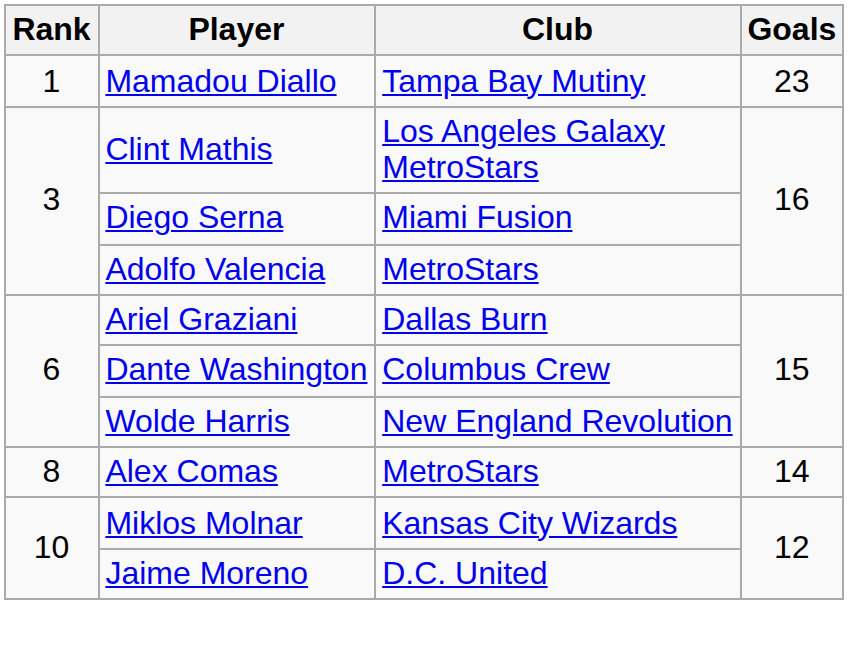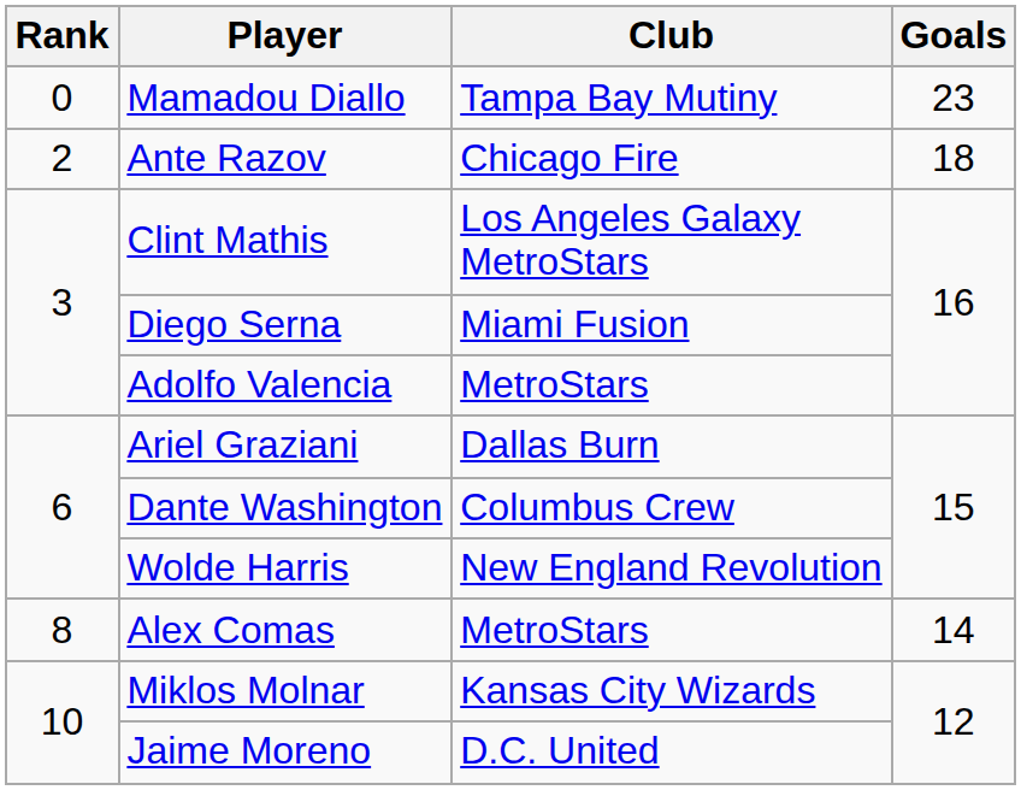 <table class="wikitable" style="text-align:center">
 <tr>
 <th>Rank</th>
 <th>Player</th>
 <th>Club</th>
 <th>Goals</th>
 </tr>
 <tr>
-<td>1</td>
+<td>0</td>
 <td align="left"> <a href='#'>Mamadou Diallo</a></td>
 <td align="left"><a href='#'>Tampa Bay Mutiny</a></td>
 <td>23</td>
+</tr>
+<tr>
+<td>2</td>
+<td align="left"> <a href='#'>Ante Razov</a></td>
+<td align="left"><a href='#'>Chicago Fire</a></td>
+<td>18</td>
 </tr>
 <tr>
 <td rowspan="3">3</td>
 <td align="left"> <a href='#'>Clint Mathis</a></td>
 <td align="left"><a href='#'>Los Angeles Galaxy</a> <br> <a href='#'>MetroStars</a></td>
 <td rowspan="3">16</td>
 </tr>
 <tr>
 <td align="left"> <a href='#'>Diego Serna</a></td>
 <td align="left"><a href='#'>Miami Fusion</a></td>
 </tr>
 <tr>
 <td align="left"> <a href='#'>Adolfo Valencia</a></td>
 <td align="left"><a href='#'>MetroStars</a></td>
 </tr>
 <tr>
 <td rowspan="3">6</td>
 <td align="left"> <a href='#'>Ariel Graziani</a></td>
 <td align="left"><a href='#'>Dallas Burn</a></td>
 <td rowspan="3">15</td>
 </tr>
 <tr>
 <td align="left"> <a href='#'>Dante Washington</a></td>
 <td align="left"><a href='#'>Columbus Crew</a></td>
 </tr>
 <tr>
 <td align="left"> <a href='#'>Wolde Harris</a></td>
 <td align="left"><a href='#'>New England Revolution</a></td>
 </tr>
 <tr>
 <td>8</td>
 <td align="left"> <a href='#'>Alex Comas</a></td>
 <td align="left"><a href='#'>MetroStars</a></td>
 <td>14</td>
 </tr>
 <tr>
 <td rowspan="2">10</td>
 <td align="left"> <a href='#'>Miklos Molnar</a></td>
 <td align="left"><a href='#'>Kansas City Wizards</a></td>
 <td rowspan="2">12</td>
 </tr>
 <tr>
 <td align="left"> <a href='#'>Jaime Moreno</a></td>
 <td align="left"><a href='#'>D.C. United</a></td>
 </tr>
 </table>
